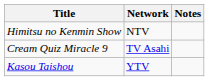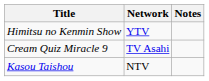 <table class="wikitable">
 <tr>
 <th>Title</th>
 <th>Network</th>
 <th>Notes</th>
 </tr>
 <tr>
 <td><em>Himitsu no Kenmin Show</em></td>
-<td>NTV</td>
+<td><a href='#'>YTV</a></td>
 <td></td>
 </tr>
 <tr>
 <td><em>Cream Quiz Miracle 9</em></td>
 <td><a href='#'>TV Asahi</a></td>
 <td></td>
 </tr>
 <tr>
 <td><em><a href='#'>Kasou Taishou</a></em></td>
-<td><a href='#'>YTV</a></td>
+<td>NTV</td>
 <td></td>
 </tr>
 </table>
